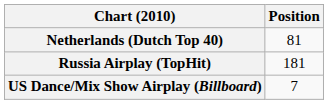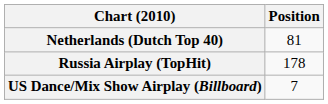 <table class="wikitable sortable plainrowheaders" style="text-align:center">
 <tr>
 <th scope="col">Chart (2010)</th>
 <th scope="col">Position</th>
 </tr>
 <tr>
 <th scope="row">Netherlands (Dutch Top 40)</th>
 <td style="text-align:center;">81</td>
 </tr>
 <tr>
 <th scope="row">Russia Airplay (TopHit)</th>
-<td style="text-align:center;">181</td>
+<td style="text-align:center;">178</td>
 </tr>
 <tr>
 <th scope="row">US Dance/Mix Show Airplay (<em>Billboard</em>)</th>
 <td style="text-align:center;">7</td>
 </tr>
 </table>
